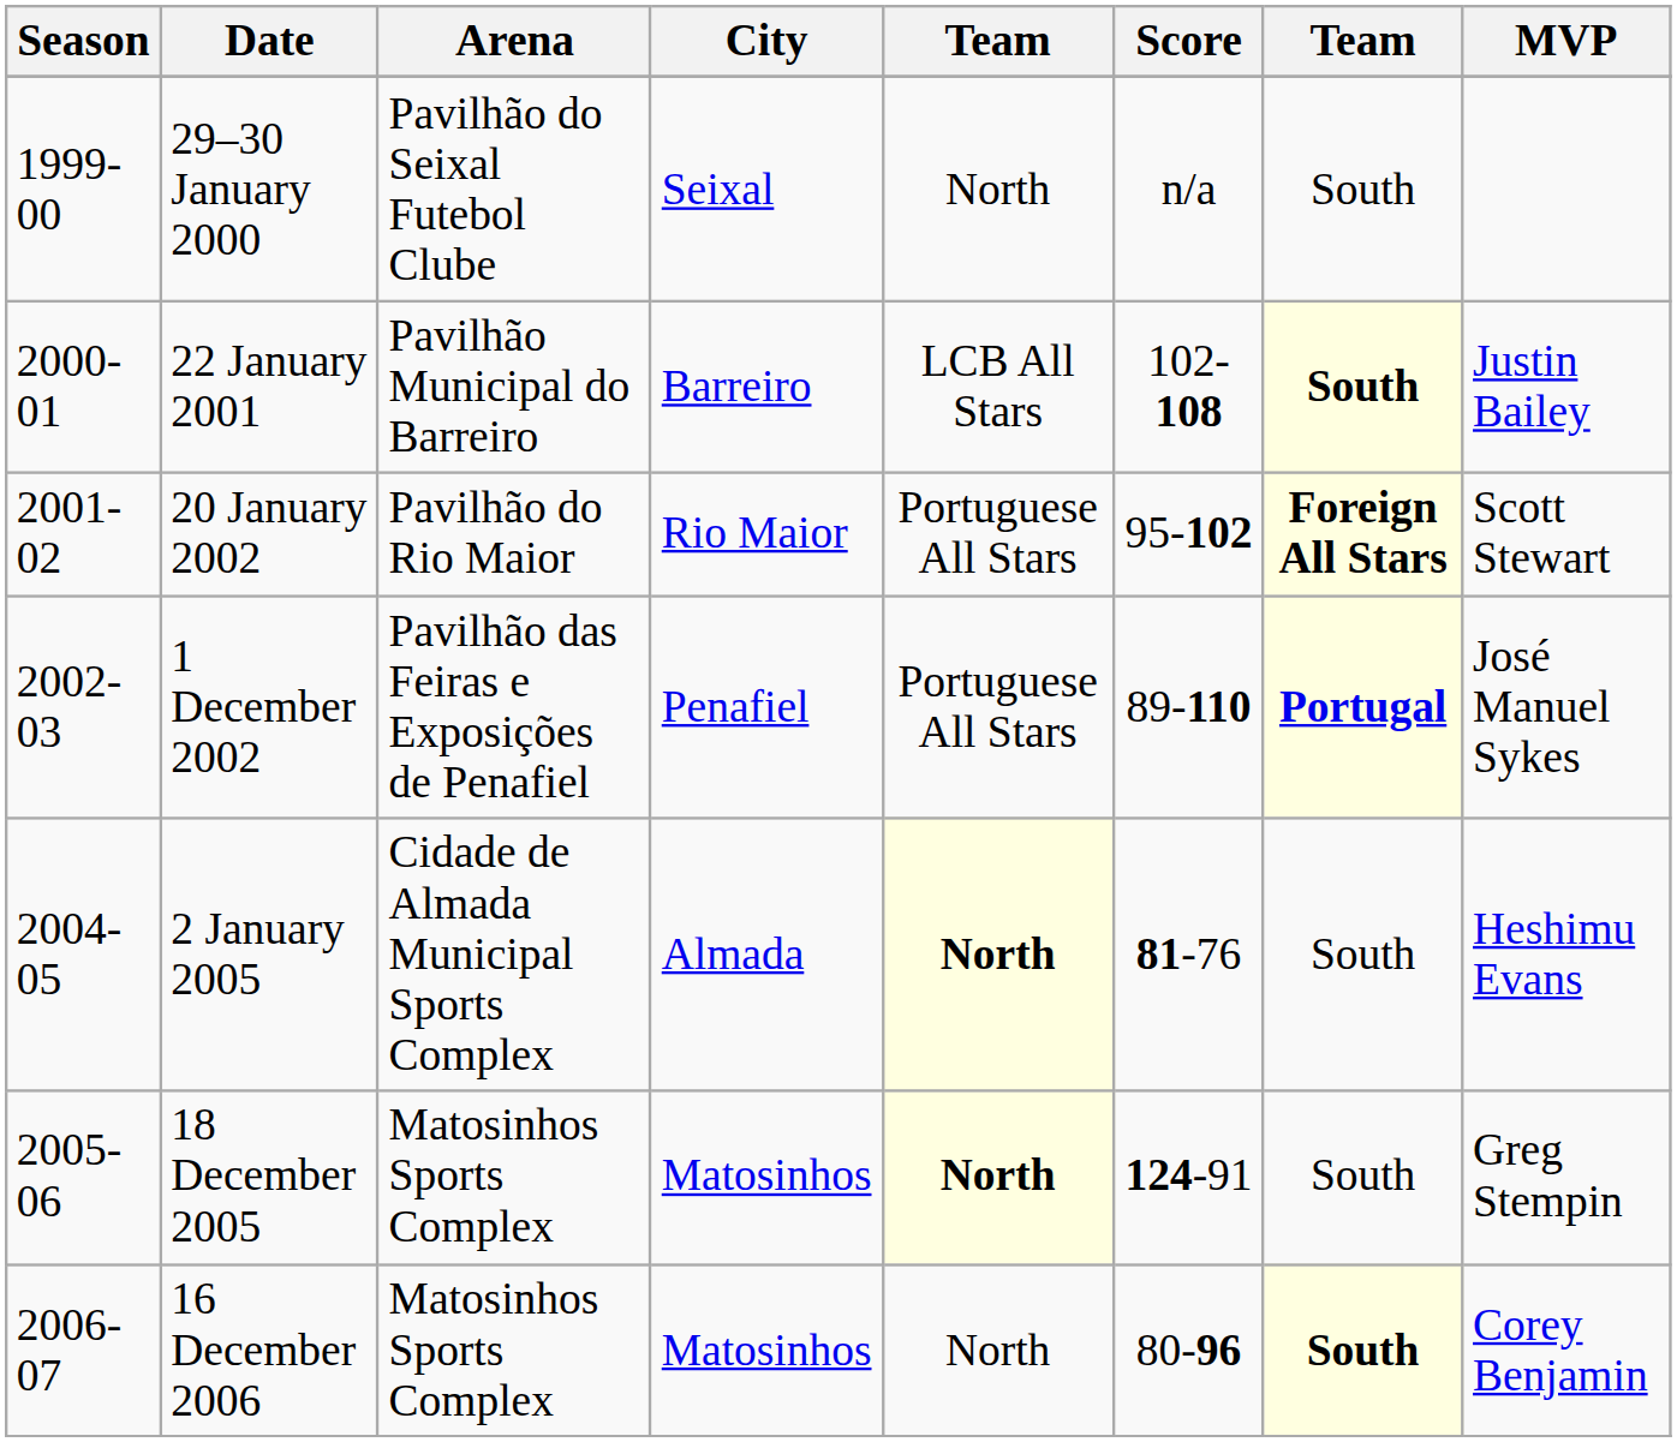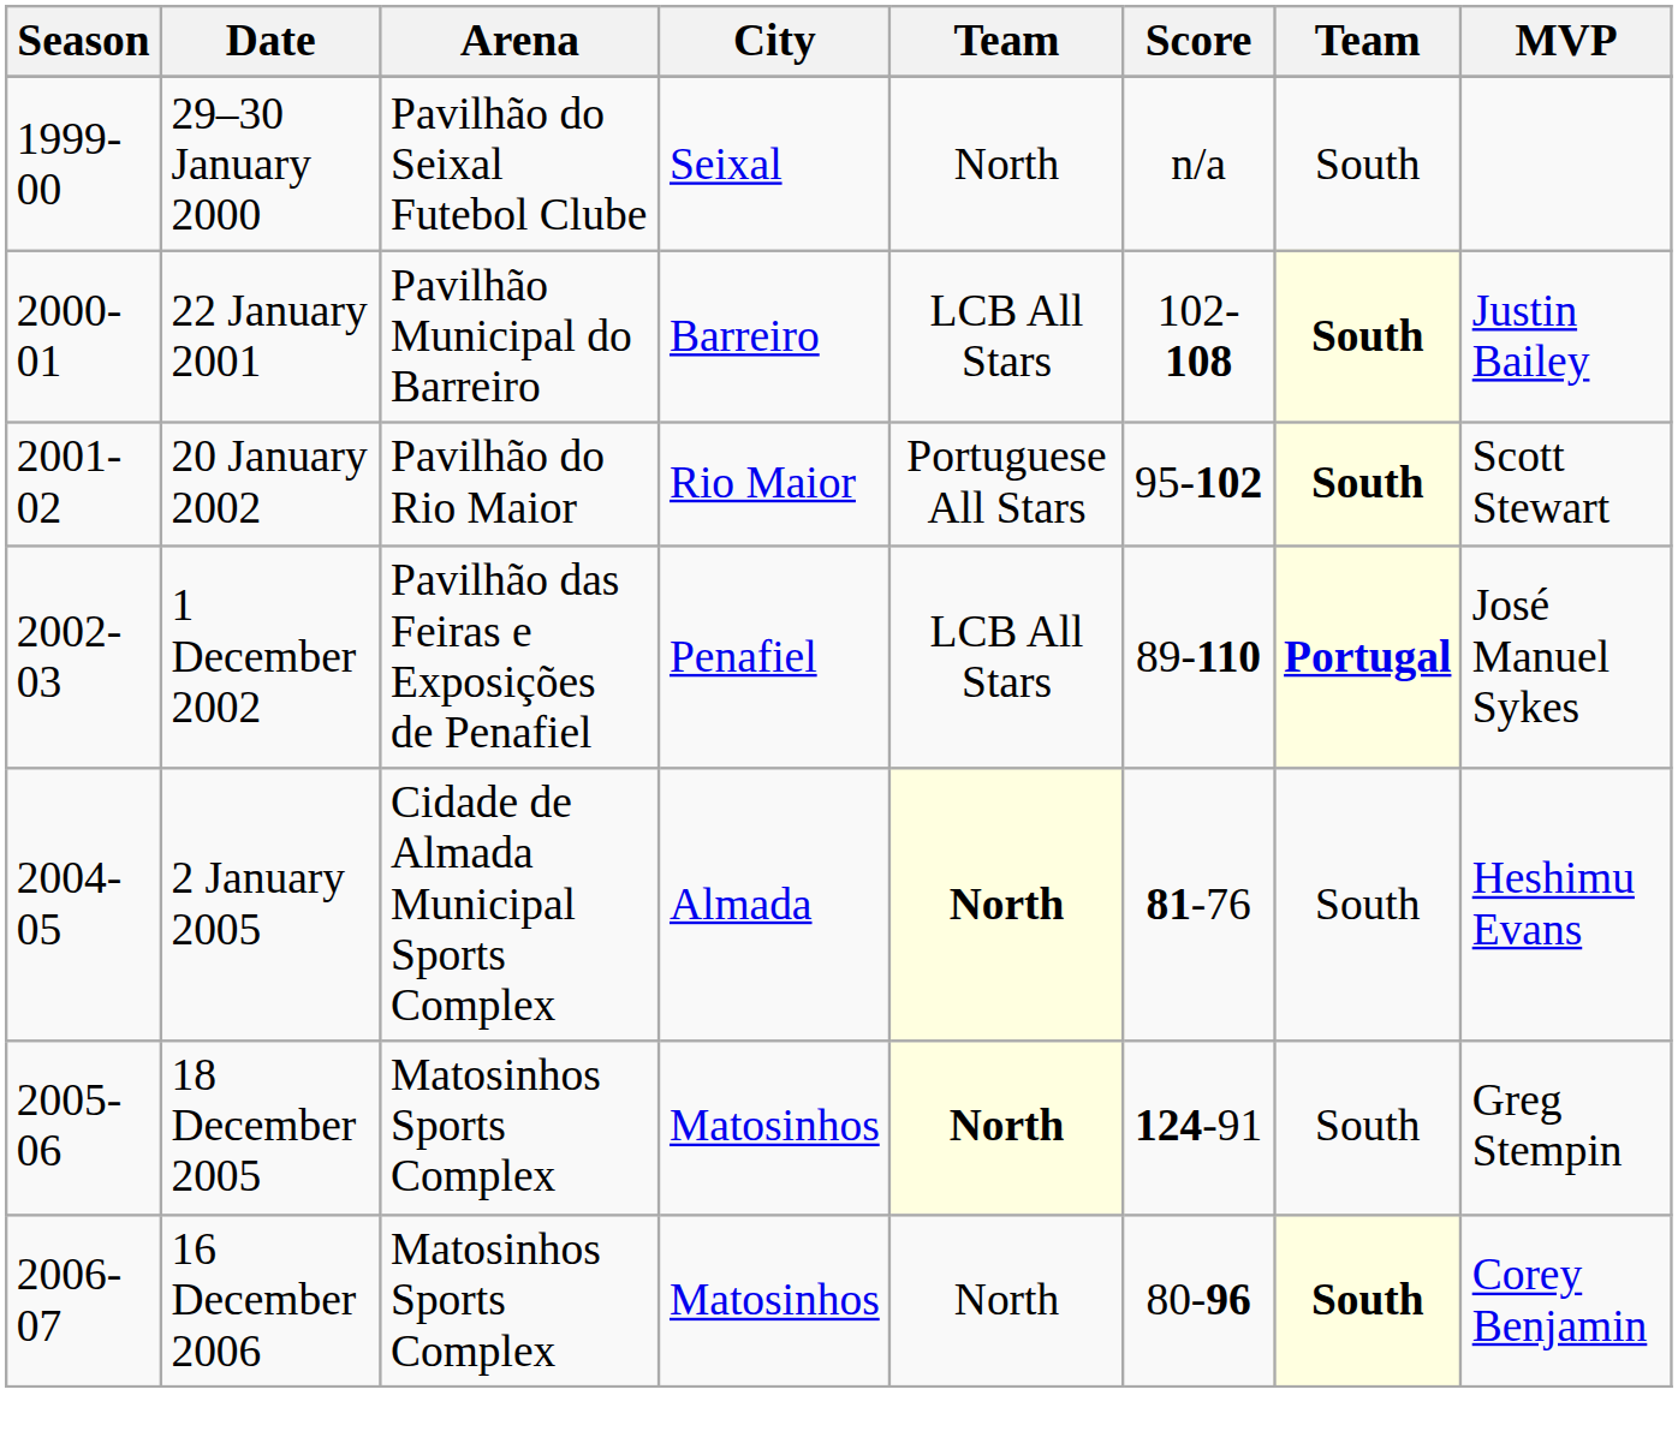 <table class="wikitable sortable" width=95%>
 <tr bgcolor=>
 <th>Season</th>
 <th>Date</th>
 <th>Arena</th>
 <th>City</th>
 <th>Team</th>
 <th>Score</th>
 <th>Team</th>
 <th>MVP</th>
 </tr>
 <tr>
 </tr>
 <tr>
 <td>1999-00</td>
 <td>29–30 January 2000</td>
 <td>Pavilhão do Seixal Futebol Clube</td>
 <td><a href='#'>Seixal</a></td>
 <td align="center">North</td>
 <td align="center">n/a</td>
 <td align="center">South</td>
 <td align="left"></td>
 </tr>
 <tr>
 <td>2000-01 </td>
 <td>22 January 2001</td>
 <td>Pavilhão Municipal do Barreiro</td>
 <td><a href='#'>Barreiro</a></td>
 <td align="center">LCB All Stars</td>
 <td align="center">102-<strong>108</strong></td>
 <td bgcolor=lightyellow align="center"><strong>South</strong></td>
 <td align="left"> <a href='#'>Justin Bailey</a></td>
 </tr>
 <tr>
 <td>2001-02 </td>
 <td>20 January 2002</td>
 <td>Pavilhão do Rio Maior</td>
 <td><a href='#'>Rio Maior</a></td>
 <td align="center">Portuguese All Stars</td>
 <td align="center">95-<strong>102</strong></td>
-<td bgcolor=lightyellow align="center"><strong>Foreign All Stars</strong></td>
+<td bgcolor=lightyellow align="center"><strong>South</strong></td>
 <td align="left"> Scott Stewart</td>
 </tr>
 <tr>
 <td>2002-03 </td>
 <td>1 December 2002</td>
 <td>Pavilhão das Feiras e Exposições de Penafiel</td>
 <td><a href='#'>Penafiel</a></td>
-<td align="center">Portuguese All Stars</td>
+<td align="center">LCB All Stars</td>
 <td align="center">89-<strong>110</strong></td>
 <td bgcolor=lightyellow align="center"><strong><a href='#'>Portugal</a></strong></td>
 <td align="left"> José Manuel Sykes</td>
 </tr>
 <tr>
 <td>2004-05 </td>
 <td>2 January 2005</td>
 <td>Cidade de Almada Municipal Sports Complex</td>
 <td><a href='#'>Almada</a></td>
 <td bgcolor=lightyellow align="center"><strong>North</strong></td>
 <td align="center"><strong>81</strong>-76</td>
 <td align="center">South</td>
 <td align="left">  <a href='#'>Heshimu Evans</a></td>
 </tr>
 <tr>
 <td>2005-06 </td>
 <td>18 December 2005</td>
 <td>Matosinhos Sports Complex</td>
 <td><a href='#'>Matosinhos</a></td>
 <td bgcolor=lightyellow align="center"><strong>North</strong></td>
 <td align="center"><strong>124</strong>-91</td>
 <td align="center">South</td>
 <td align="left"> Greg Stempin</td>
 </tr>
 <tr>
 <td>2006-07 </td>
 <td>16 December 2006</td>
 <td>Matosinhos Sports Complex</td>
 <td><a href='#'>Matosinhos</a></td>
 <td align="center">North</td>
 <td align="center">80-<strong>96</strong></td>
 <td bgcolor=lightyellow align="center"><strong>South</strong></td>
 <td align="left"> <a href='#'>Corey Benjamin</a></td>
 </tr>
 <tr>
 </tr>
 </table>
